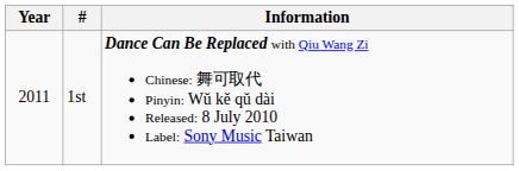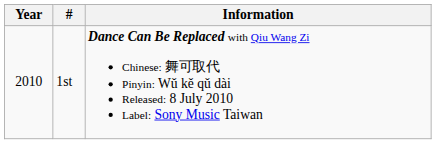 <table class="wikitable">
 <tr>
 <th style="width:50px;">Year</th>
 <th style="width:30px;">#</th>
 <th style="width:400px;">Information</th>
 </tr>
 <tr>
-<td style="text-align:center">2011</td>
+<td style="text-align:center">2010</td>
 <td>1st</td>
 <td><strong><em>Dance Can Be Replaced</em></strong> <small> with <a href='#'>Qiu Wang Zi</a></small><br><ul><li><small>Chinese:</small> 舞可取代</li><li><small>Pinyin:</small> Wǔ kě qǔ dài</li><li><small>Released:</small> 8 July 2010</li><li><small>Label:</small> <a href='#'>Sony Music</a> Taiwan</li></ul></td>
 </tr>
 </table>
